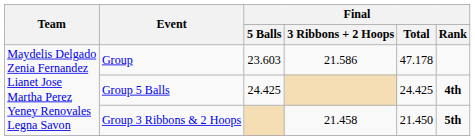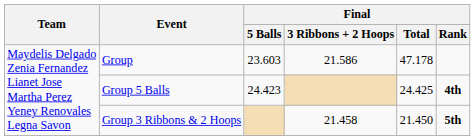 <table class="wikitable" style="font-size:90%">
 <tr>
 <th rowspan="2">Team</th>
 <th rowspan="2">Event</th>
 <th colspan="4">Final</th>
 </tr>
 <tr>
 <th>5 Balls</th>
 <th>3 Ribbons + 2 Hoops</th>
 <th>Total</th>
 <th>Rank</th>
 </tr>
 <tr>
 <td rowspan=3><a href='#'>Maydelis Delgado</a><br><a href='#'>Zenia Fernandez</a><br><a href='#'>Lianet Jose</a><br><a href='#'>Martha Perez</a><br><a href='#'>Yeney Renovales</a><br><a href='#'>Legna Savon</a></td>
 <td><a href='#'>Group</a></td>
 <td align=center>23.603</td>
 <td align=center>21.586</td>
 <td align=center>47.178</td>
 <td align=center></td>
 </tr>
 <tr>
 <td><a href='#'>Group 5 Balls</a></td>
-<td align=center>24.425</td>
+<td align=center>24.423</td>
 <td bgcolor=wheat></td>
 <td align=center>24.425</td>
 <td align=center><strong>4th</strong></td>
 </tr>
 <tr>
 <td><a href='#'>Group 3 Ribbons & 2 Hoops</a></td>
 <td bgcolor=wheat></td>
 <td align=center>21.458</td>
 <td align=center>21.450</td>
 <td align=center><strong>5th</strong></td>
 </tr>
 </table>
